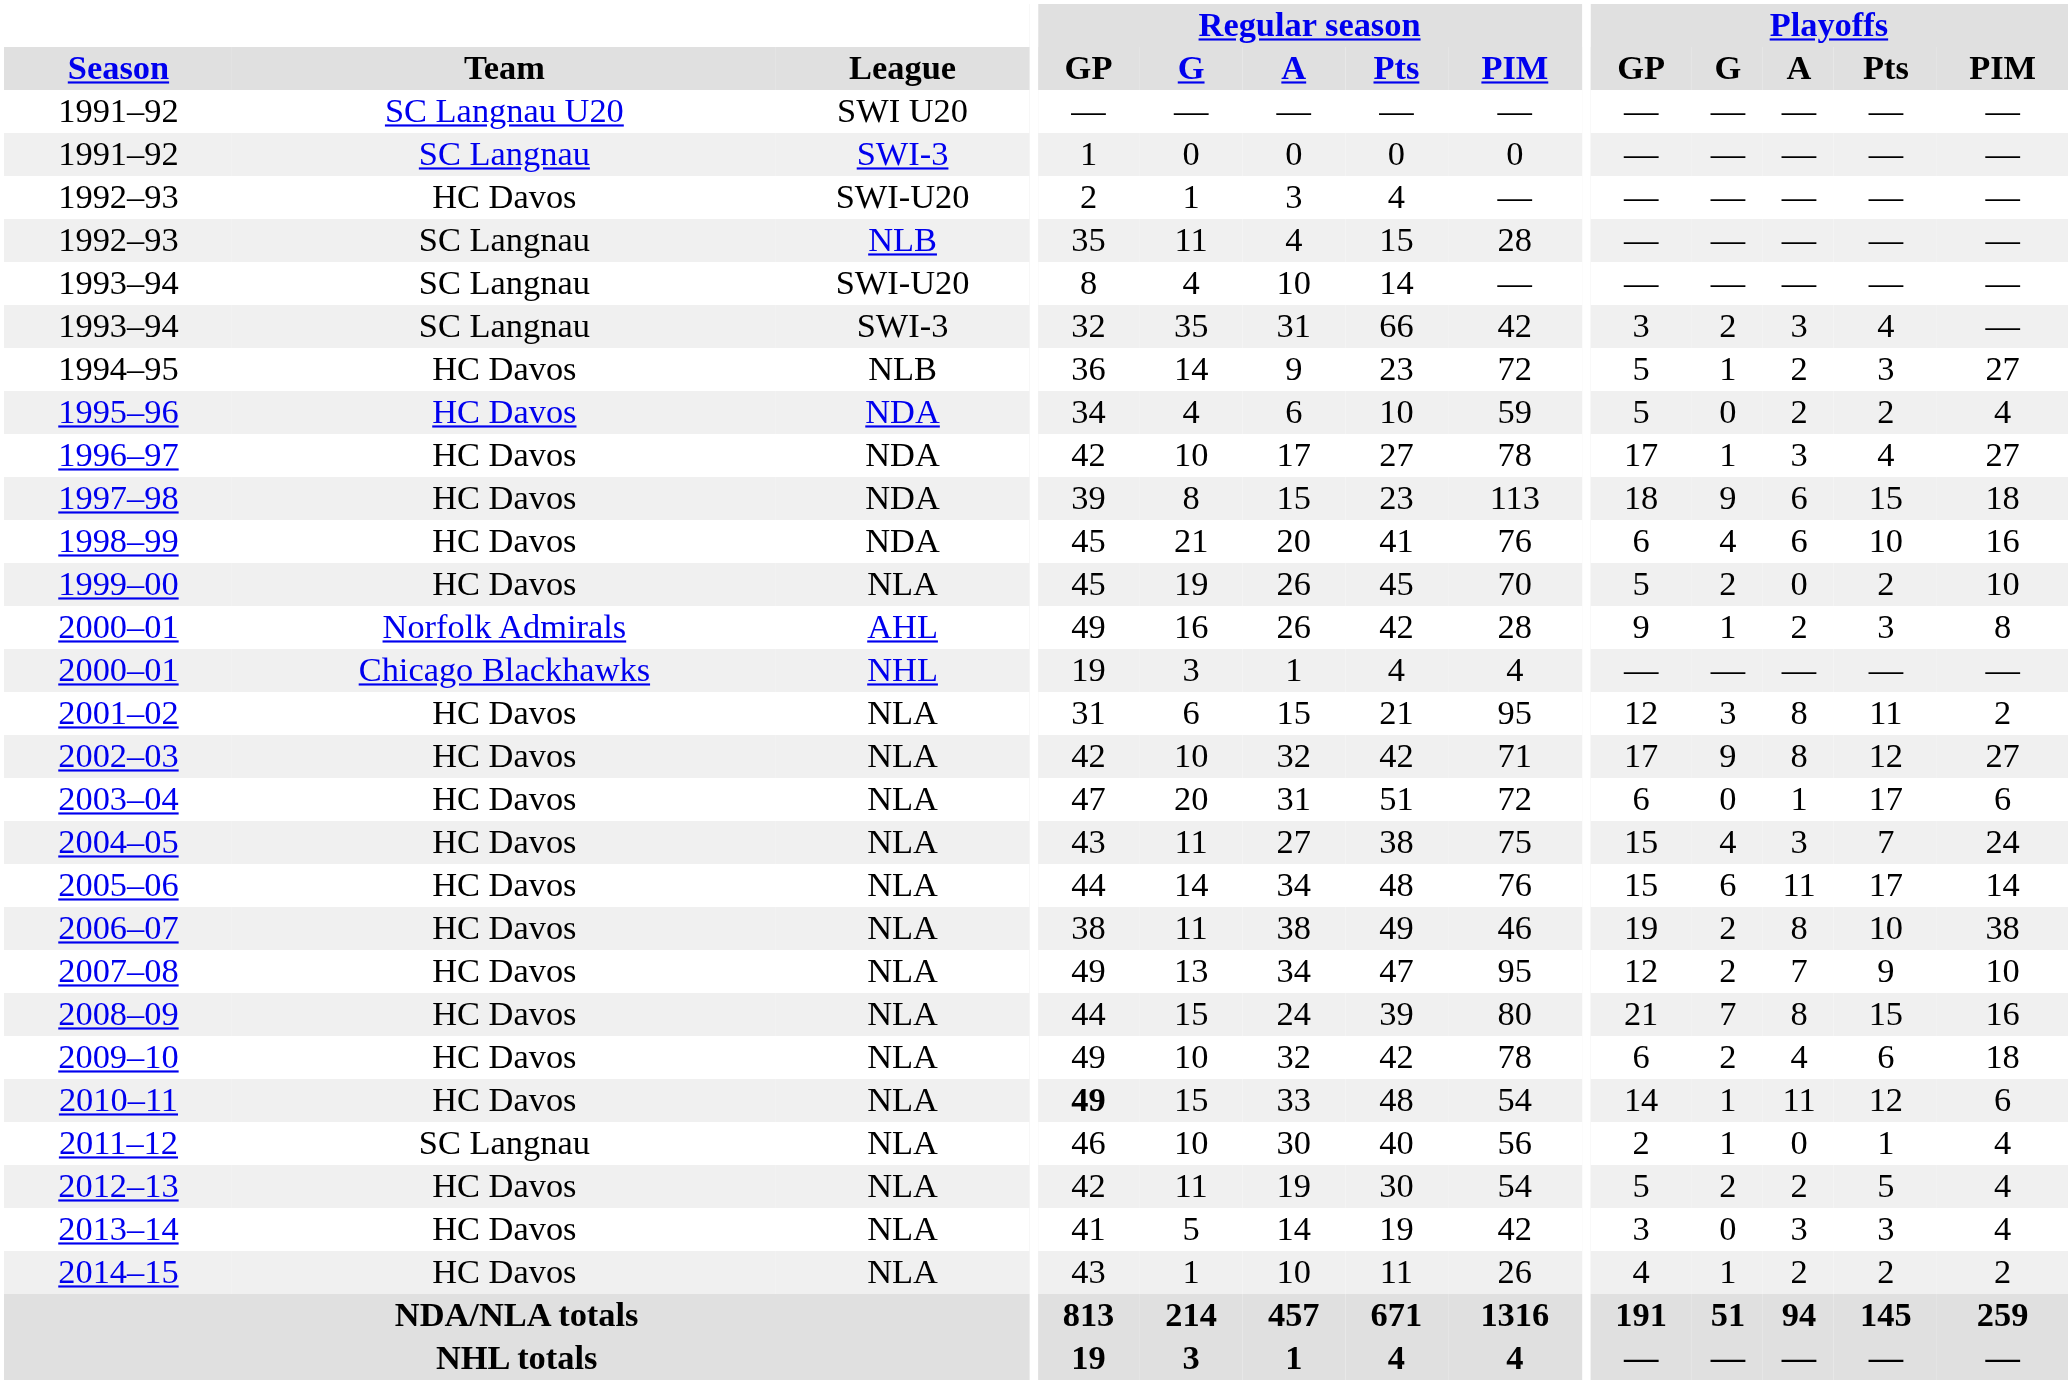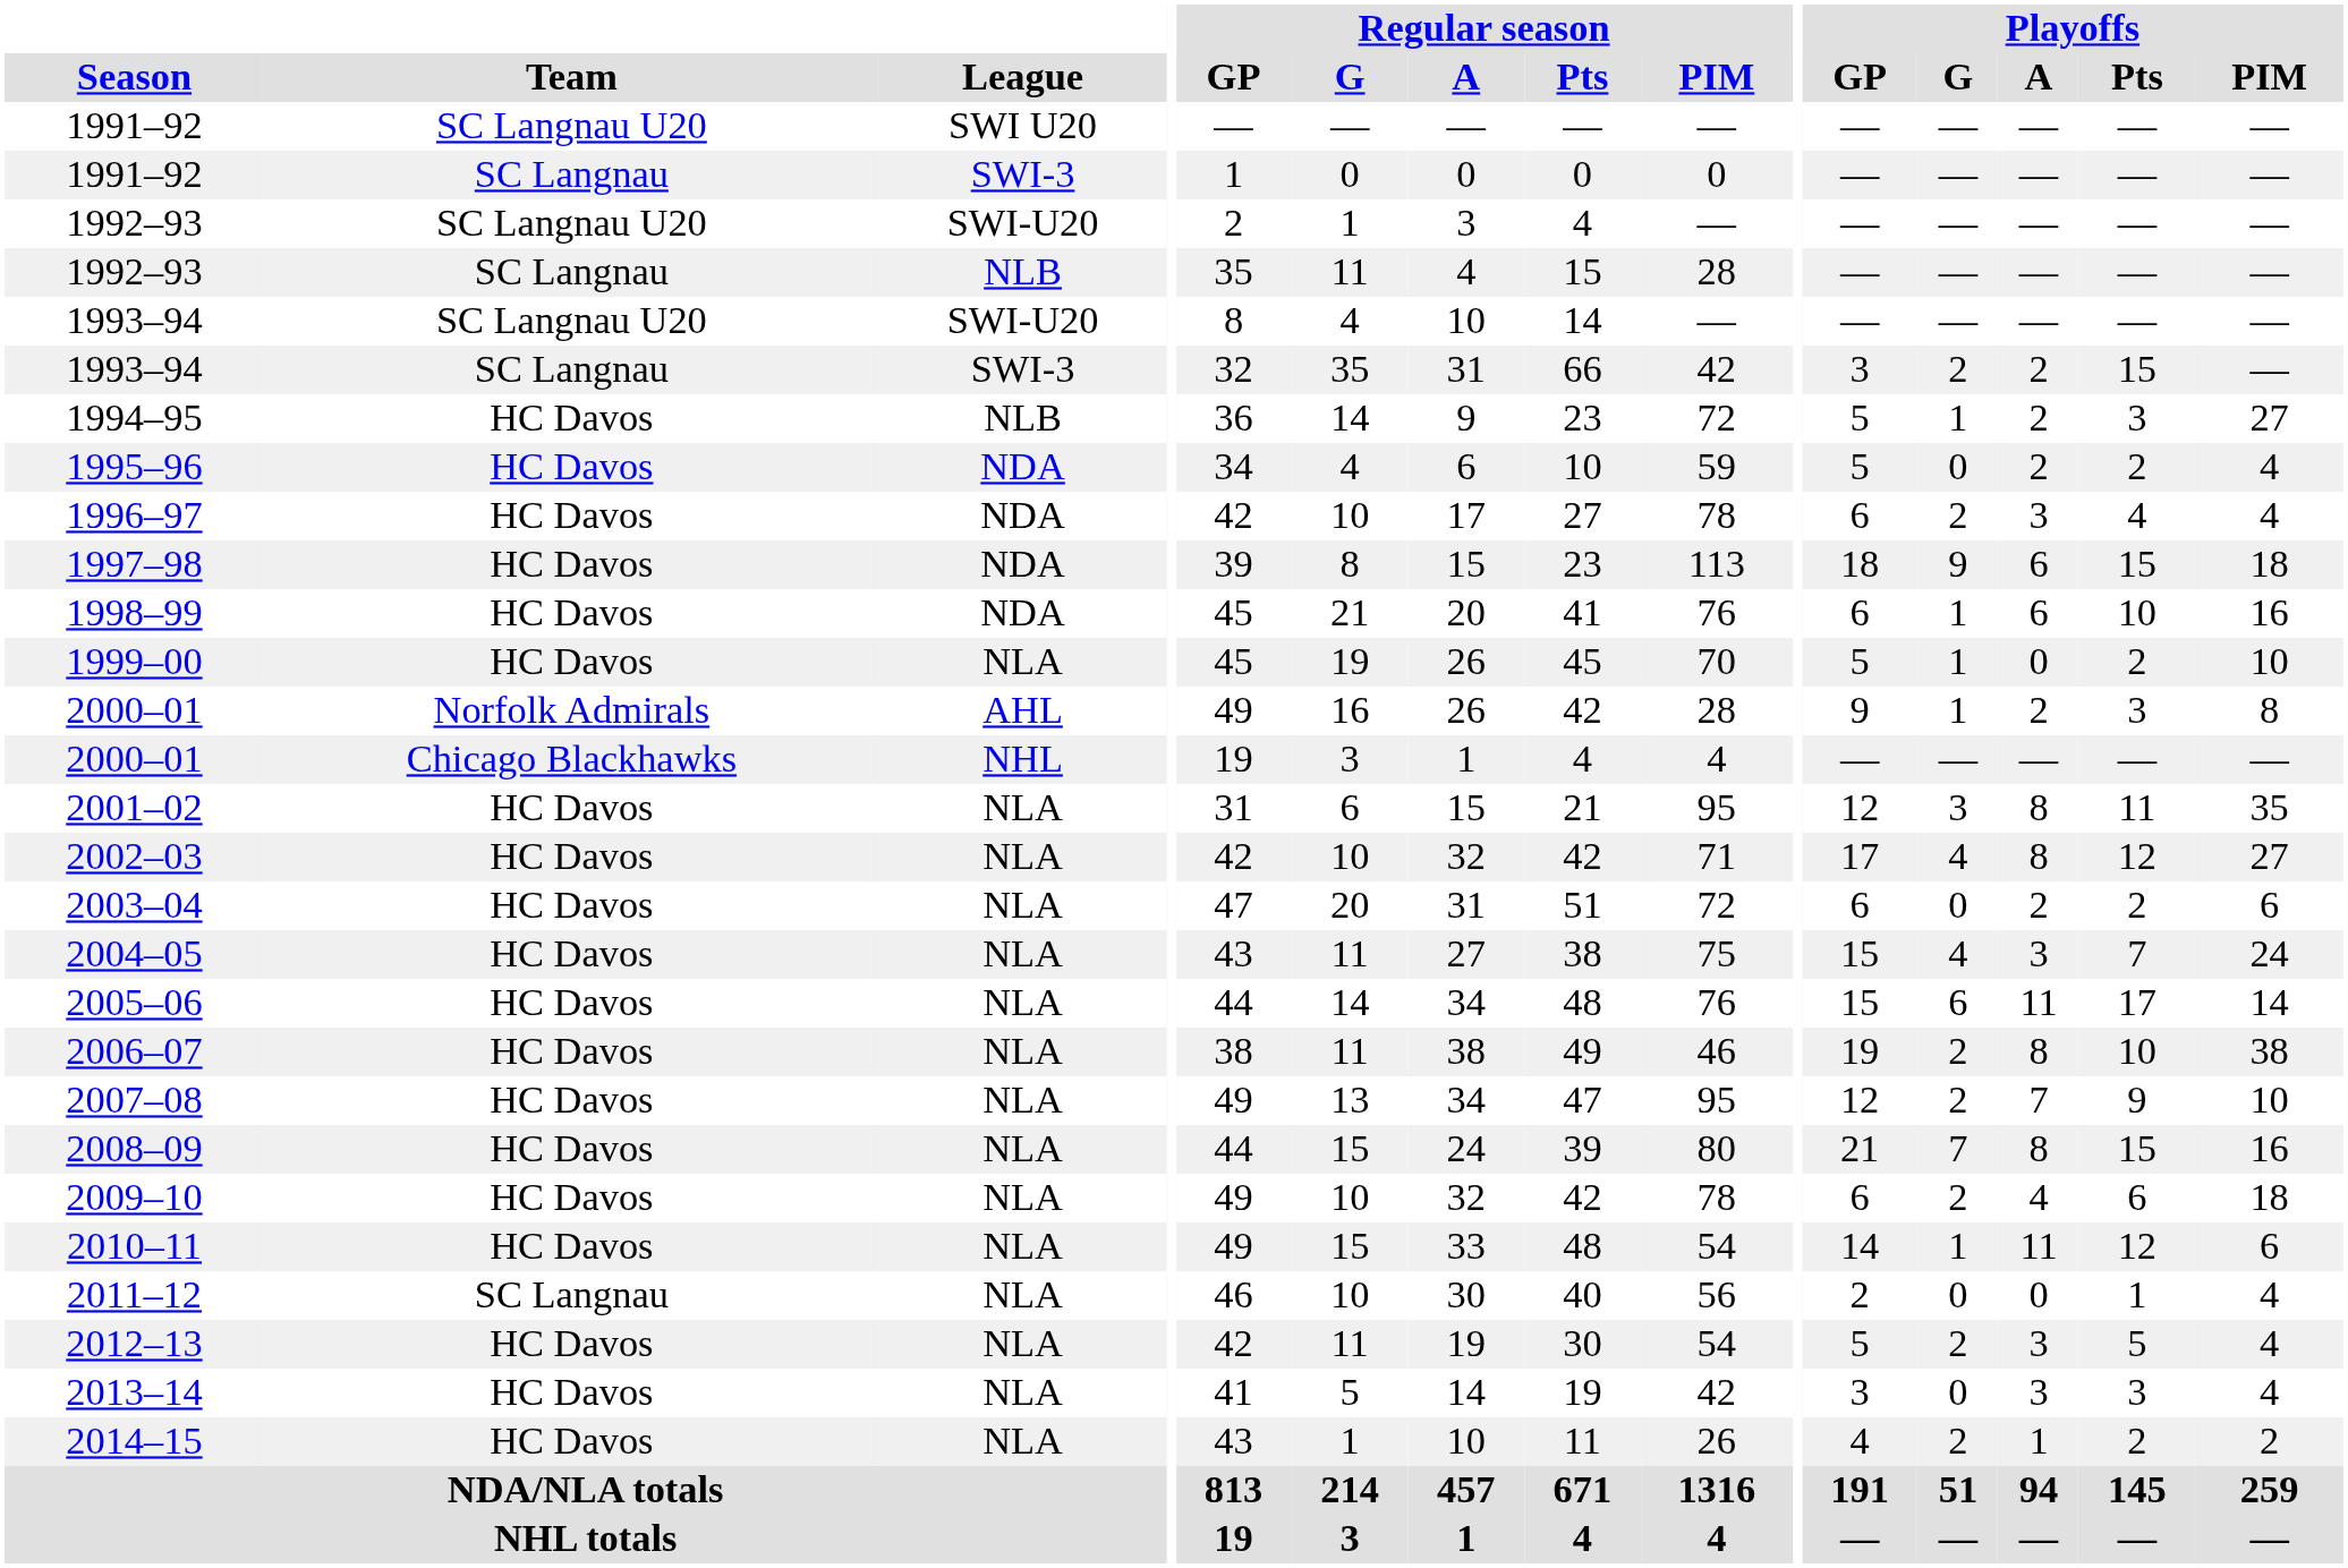 <table border="0" cellpadding="1" cellspacing="0" style="text-align:center; width:60em">
 <tr bgcolor="#e0e0e0">
 <th colspan="3" bgcolor="#ffffff"></th>
 <th rowspan="100" bgcolor="#ffffff"></th>
 <th colspan="5"><a href='#'>Regular season</a></th>
 <th rowspan="100" bgcolor="#ffffff"></th>
 <th colspan="5"><a href='#'>Playoffs</a></th>
 </tr>
 <tr bgcolor="#e0e0e0">
 <th><a href='#'>Season</a></th>
 <th>Team</th>
 <th>League</th>
 <th>GP</th>
 <th><a href='#'>G</a></th>
 <th><a href='#'>A</a></th>
 <th><a href='#'>Pts</a></th>
 <th><a href='#'>PIM</a></th>
 <th>GP</th>
 <th>G</th>
 <th>A</th>
 <th>Pts</th>
 <th>PIM</th>
 </tr>
 <tr>
 <td>1991–92</td>
 <td><a href='#'>SC Langnau U20</a></td>
 <td>SWI U20</td>
 <td>—</td>
 <td>—</td>
 <td>—</td>
 <td>—</td>
 <td>—</td>
 <td>—</td>
 <td>—</td>
 <td>—</td>
 <td>—</td>
 <td>—</td>
 </tr>
 <tr bgcolor="#f0f0f0">
 <td>1991–92</td>
 <td><a href='#'>SC Langnau</a></td>
 <td><a href='#'>SWI-3</a></td>
 <td>1</td>
 <td>0</td>
 <td>0</td>
 <td>0</td>
 <td>0</td>
 <td>—</td>
 <td>—</td>
 <td>—</td>
 <td>—</td>
 <td>—</td>
 </tr>
 <tr>
 <td>1992–93</td>
-<td>HC Davos</td>
+<td>SC Langnau U20</td>
 <td>SWI-U20</td>
 <td>2</td>
 <td>1</td>
 <td>3</td>
 <td>4</td>
 <td>—</td>
 <td>—</td>
 <td>—</td>
 <td>—</td>
 <td>—</td>
 <td>—</td>
 </tr>
 <tr bgcolor="#f0f0f0">
 <td>1992–93</td>
 <td>SC Langnau</td>
 <td><a href='#'>NLB</a></td>
 <td>35</td>
 <td>11</td>
 <td>4</td>
 <td>15</td>
 <td>28</td>
 <td>—</td>
 <td>—</td>
 <td>—</td>
 <td>—</td>
 <td>—</td>
 </tr>
 <tr>
 <td>1993–94</td>
-<td>SC Langnau</td>
+<td>SC Langnau U20</td>
 <td>SWI-U20</td>
 <td>8</td>
 <td>4</td>
 <td>10</td>
 <td>14</td>
 <td>—</td>
 <td>—</td>
 <td>—</td>
 <td>—</td>
 <td>—</td>
 <td>—</td>
 </tr>
 <tr bgcolor="#f0f0f0">
 <td>1993–94</td>
 <td>SC Langnau</td>
 <td>SWI-3</td>
 <td>32</td>
 <td>35</td>
 <td>31</td>
 <td>66</td>
 <td>42</td>
 <td>3</td>
 <td>2</td>
-<td>3</td>
-<td>4</td>
+<td>2</td>
+<td>15</td>
 <td>—</td>
 </tr>
 <tr>
 <td>1994–95</td>
 <td>HC Davos</td>
 <td>NLB</td>
 <td>36</td>
 <td>14</td>
 <td>9</td>
 <td>23</td>
 <td>72</td>
 <td>5</td>
 <td>1</td>
 <td>2</td>
 <td>3</td>
 <td>27</td>
 </tr>
 <tr bgcolor="#f0f0f0">
 <td><a href='#'>1995–96</a></td>
 <td><a href='#'>HC Davos</a></td>
 <td><a href='#'>NDA</a></td>
 <td>34</td>
 <td>4</td>
 <td>6</td>
 <td>10</td>
 <td>59</td>
 <td>5</td>
 <td>0</td>
 <td>2</td>
 <td>2</td>
 <td>4</td>
 </tr>
 <tr>
 <td><a href='#'>1996–97</a></td>
 <td>HC Davos</td>
 <td>NDA</td>
 <td>42</td>
 <td>10</td>
 <td>17</td>
 <td>27</td>
 <td>78</td>
-<td>17</td>
-<td>1</td>
+<td>6</td>
+<td>2</td>
 <td>3</td>
 <td>4</td>
-<td>27</td>
+<td>4</td>
 </tr>
 <tr bgcolor="#f0f0f0">
 <td><a href='#'>1997–98</a></td>
 <td>HC Davos</td>
 <td>NDA</td>
 <td>39</td>
 <td>8</td>
 <td>15</td>
 <td>23</td>
 <td>113</td>
 <td>18</td>
 <td>9</td>
 <td>6</td>
 <td>15</td>
 <td>18</td>
 </tr>
 <tr>
 <td><a href='#'>1998–99</a></td>
 <td>HC Davos</td>
 <td>NDA</td>
 <td>45</td>
 <td>21</td>
 <td>20</td>
 <td>41</td>
 <td>76</td>
 <td>6</td>
-<td>4</td>
+<td>1</td>
 <td>6</td>
 <td>10</td>
 <td>16</td>
 </tr>
 <tr bgcolor="#f0f0f0">
 <td><a href='#'>1999–00</a></td>
 <td>HC Davos</td>
 <td>NLA</td>
 <td>45</td>
 <td>19</td>
 <td>26</td>
 <td>45</td>
 <td>70</td>
 <td>5</td>
-<td>2</td>
+<td>1</td>
 <td>0</td>
 <td>2</td>
 <td>10</td>
 </tr>
 <tr>
 <td><a href='#'>2000–01</a></td>
 <td><a href='#'>Norfolk Admirals</a></td>
 <td><a href='#'>AHL</a></td>
 <td>49</td>
 <td>16</td>
 <td>26</td>
 <td>42</td>
 <td>28</td>
 <td>9</td>
 <td>1</td>
 <td>2</td>
 <td>3</td>
 <td>8</td>
 </tr>
 <tr bgcolor="#f0f0f0">
 <td><a href='#'>2000–01</a></td>
 <td><a href='#'>Chicago Blackhawks</a></td>
 <td><a href='#'>NHL</a></td>
 <td>19</td>
 <td>3</td>
 <td>1</td>
 <td>4</td>
 <td>4</td>
 <td>—</td>
 <td>—</td>
 <td>—</td>
 <td>—</td>
 <td>—</td>
 </tr>
 <tr>
 <td><a href='#'>2001–02</a></td>
 <td>HC Davos</td>
 <td>NLA</td>
 <td>31</td>
 <td>6</td>
 <td>15</td>
 <td>21</td>
 <td>95</td>
 <td>12</td>
 <td>3</td>
 <td>8</td>
 <td>11</td>
-<td>2</td>
+<td>35</td>
 </tr>
 <tr bgcolor="#f0f0f0">
 <td><a href='#'>2002–03</a></td>
 <td>HC Davos</td>
 <td>NLA</td>
 <td>42</td>
 <td>10</td>
 <td>32</td>
 <td>42</td>
 <td>71</td>
 <td>17</td>
-<td>9</td>
+<td>4</td>
 <td>8</td>
 <td>12</td>
 <td>27</td>
 </tr>
 <tr>
 <td><a href='#'>2003–04</a></td>
 <td>HC Davos</td>
 <td>NLA</td>
 <td>47</td>
 <td>20</td>
 <td>31</td>
 <td>51</td>
 <td>72</td>
 <td>6</td>
 <td>0</td>
-<td>1</td>
-<td>17</td>
+<td>2</td>
+<td>2</td>
 <td>6</td>
 </tr>
 <tr bgcolor="#f0f0f0">
 <td><a href='#'>2004–05</a></td>
 <td>HC Davos</td>
 <td>NLA</td>
 <td>43</td>
 <td>11</td>
 <td>27</td>
 <td>38</td>
 <td>75</td>
 <td>15</td>
 <td>4</td>
 <td>3</td>
 <td>7</td>
 <td>24</td>
 </tr>
 <tr>
 <td><a href='#'>2005–06</a></td>
 <td>HC Davos</td>
 <td>NLA</td>
 <td>44</td>
 <td>14</td>
 <td>34</td>
 <td>48</td>
 <td>76</td>
 <td>15</td>
 <td>6</td>
 <td>11</td>
 <td>17</td>
 <td>14</td>
 </tr>
 <tr bgcolor="#f0f0f0">
 <td><a href='#'>2006–07</a></td>
 <td>HC Davos</td>
 <td>NLA</td>
 <td>38</td>
 <td>11</td>
 <td>38</td>
 <td>49</td>
 <td>46</td>
 <td>19</td>
 <td>2</td>
 <td>8</td>
 <td>10</td>
 <td>38</td>
 </tr>
 <tr>
 <td><a href='#'>2007–08</a></td>
 <td>HC Davos</td>
 <td>NLA</td>
 <td>49</td>
 <td>13</td>
 <td>34</td>
 <td>47</td>
 <td>95</td>
 <td>12</td>
 <td>2</td>
 <td>7</td>
 <td>9</td>
 <td>10</td>
 </tr>
 <tr bgcolor="#f0f0f0">
 <td><a href='#'>2008–09</a></td>
 <td>HC Davos</td>
 <td>NLA</td>
 <td>44</td>
 <td>15</td>
 <td>24</td>
 <td>39</td>
 <td>80</td>
 <td>21</td>
 <td>7</td>
 <td>8</td>
 <td>15</td>
 <td>16</td>
 </tr>
 <tr>
 <td><a href='#'>2009–10</a></td>
 <td>HC Davos</td>
 <td>NLA</td>
 <td>49</td>
 <td>10</td>
 <td>32</td>
 <td>42</td>
 <td>78</td>
 <td>6</td>
 <td>2</td>
 <td>4</td>
 <td>6</td>
 <td>18</td>
 </tr>
 <tr bgcolor="#f0f0f0">
 <td><a href='#'>2010–11</a></td>
 <td>HC Davos</td>
 <td>NLA</td>
-<td><strong>49</strong></td>
+<td>49</td>
 <td>15</td>
 <td>33</td>
 <td>48</td>
 <td>54</td>
 <td>14</td>
 <td>1</td>
 <td>11</td>
 <td>12</td>
 <td>6</td>
 </tr>
 <tr>
 <td><a href='#'>2011–12</a></td>
 <td>SC Langnau</td>
 <td>NLA</td>
 <td>46</td>
 <td>10</td>
 <td>30</td>
 <td>40</td>
 <td>56</td>
 <td>2</td>
-<td>1</td>
+<td>0</td>
 <td>0</td>
 <td>1</td>
 <td>4</td>
 </tr>
 <tr bgcolor="#f0f0f0">
 <td><a href='#'>2012–13</a></td>
 <td>HC Davos</td>
 <td>NLA</td>
 <td>42</td>
 <td>11</td>
 <td>19</td>
 <td>30</td>
 <td>54</td>
 <td>5</td>
 <td>2</td>
-<td>2</td>
+<td>3</td>
 <td>5</td>
 <td>4</td>
 </tr>
 <tr>
 <td><a href='#'>2013–14</a></td>
 <td>HC Davos</td>
 <td>NLA</td>
 <td>41</td>
 <td>5</td>
 <td>14</td>
 <td>19</td>
 <td>42</td>
 <td>3</td>
 <td>0</td>
 <td>3</td>
 <td>3</td>
 <td>4</td>
 </tr>
 <tr bgcolor="#f0f0f0">
 <td><a href='#'>2014–15</a></td>
 <td>HC Davos</td>
 <td>NLA</td>
 <td>43</td>
 <td>1</td>
 <td>10</td>
 <td>11</td>
 <td>26</td>
 <td>4</td>
+<td>2</td>
 <td>1</td>
-<td>2</td>
 <td>2</td>
 <td>2</td>
 </tr>
 <tr bgcolor="#e0e0e0">
 <th colspan="3">NDA/NLA totals</th>
 <th>813</th>
 <th>214</th>
 <th>457</th>
 <th>671</th>
 <th>1316</th>
 <th>191</th>
 <th>51</th>
 <th>94</th>
 <th>145</th>
 <th>259</th>
 </tr>
 <tr bgcolor="#e0e0e0">
 <th colspan="3">NHL totals</th>
 <th>19</th>
 <th>3</th>
 <th>1</th>
 <th>4</th>
 <th>4</th>
 <th>—</th>
 <th>—</th>
 <th>—</th>
 <th>—</th>
 <th>—</th>
 </tr>
 </table>
